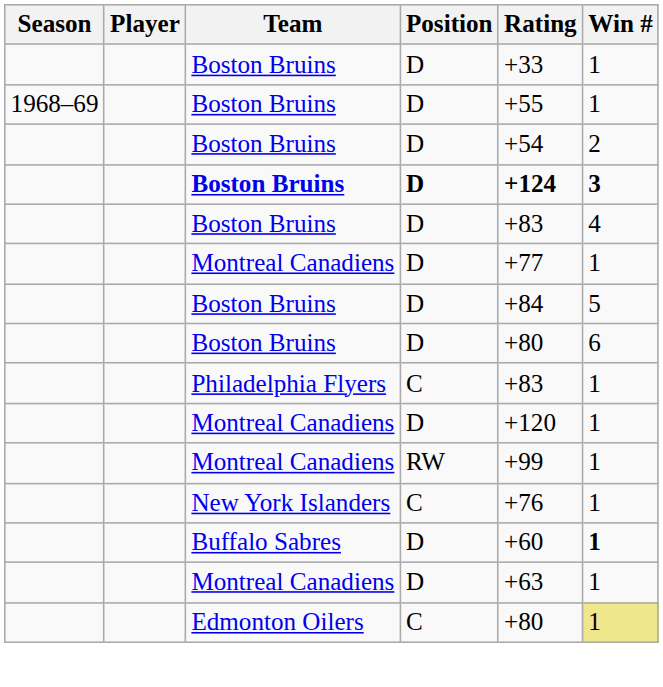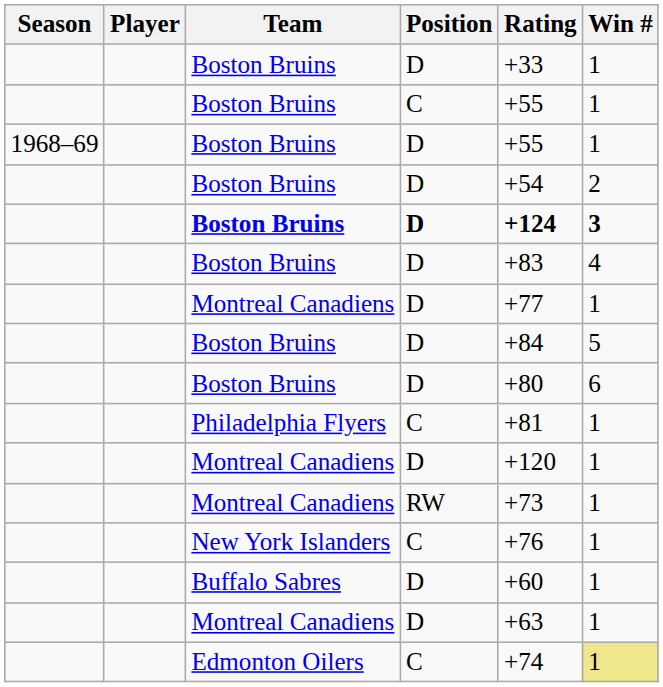 <table class="wikitable sortable">
 <tr>
 <th>Season</th>
 <th>Player</th>
 <th>Team</th>
 <th>Position</th>
 <th>Rating</th>
 <th>Win #</th>
 </tr>
 <tr>
 <td></td>
 <td></td>
 <td><a href='#'>Boston Bruins</a></td>
 <td>D</td>
 <td>+33</td>
+<td>1</td>
+</tr>
+<tr>
+<td></td>
+<td></td>
+<td><a href='#'>Boston Bruins</a></td>
+<td>C</td>
+<td>+55</td>
 <td>1</td>
 </tr>
 <tr>
 <td>1968–69</td>
 <td></td>
 <td><a href='#'>Boston Bruins</a></td>
 <td>D</td>
 <td>+55</td>
 <td>1</td>
 </tr>
 <tr>
 <td></td>
 <td></td>
 <td><a href='#'>Boston Bruins</a></td>
 <td>D</td>
 <td>+54</td>
 <td>2</td>
 </tr>
 <tr>
 <td><strong></strong></td>
 <td><strong></strong></td>
 <td><strong><a href='#'>Boston Bruins</a></strong></td>
 <td><strong>D</strong></td>
 <td><strong>+124</strong></td>
 <td><strong>3</strong></td>
 </tr>
 <tr>
 <td></td>
 <td></td>
 <td><a href='#'>Boston Bruins</a></td>
 <td>D</td>
 <td>+83</td>
 <td>4</td>
 </tr>
 <tr>
 <td></td>
 <td></td>
 <td><a href='#'>Montreal Canadiens</a></td>
 <td>D</td>
 <td>+77</td>
 <td>1</td>
 </tr>
 <tr>
 <td></td>
 <td></td>
 <td><a href='#'>Boston Bruins</a></td>
 <td>D</td>
 <td>+84</td>
 <td>5</td>
 </tr>
 <tr>
 <td></td>
 <td></td>
 <td><a href='#'>Boston Bruins</a></td>
 <td>D</td>
 <td>+80</td>
 <td>6</td>
 </tr>
 <tr>
 <td></td>
 <td></td>
 <td><a href='#'>Philadelphia Flyers</a></td>
 <td>C</td>
-<td>+83</td>
+<td>+81</td>
 <td>1</td>
 </tr>
 <tr>
 <td></td>
 <td></td>
 <td><a href='#'>Montreal Canadiens</a></td>
 <td>D</td>
 <td>+120</td>
 <td>1</td>
 </tr>
 <tr>
 <td></td>
 <td></td>
 <td><a href='#'>Montreal Canadiens</a></td>
 <td>RW</td>
-<td>+99</td>
+<td>+73</td>
 <td>1</td>
 </tr>
 <tr>
 <td></td>
 <td></td>
 <td><a href='#'>New York Islanders</a></td>
 <td>C</td>
 <td>+76</td>
 <td>1</td>
 </tr>
 <tr>
 <td></td>
 <td></td>
 <td><a href='#'>Buffalo Sabres</a></td>
 <td>D</td>
 <td>+60</td>
-<td><strong>1</strong></td>
+<td>1</td>
 </tr>
 <tr>
 <td></td>
 <td></td>
 <td><a href='#'>Montreal Canadiens</a></td>
 <td>D</td>
 <td>+63</td>
 <td>1</td>
 </tr>
 <tr>
 <td></td>
 <td></td>
 <td><a href='#'>Edmonton Oilers</a></td>
 <td>C</td>
-<td>+80</td>
+<td>+74</td>
 <td style="background: khaki;">1</td>
 </tr>
 </table>
